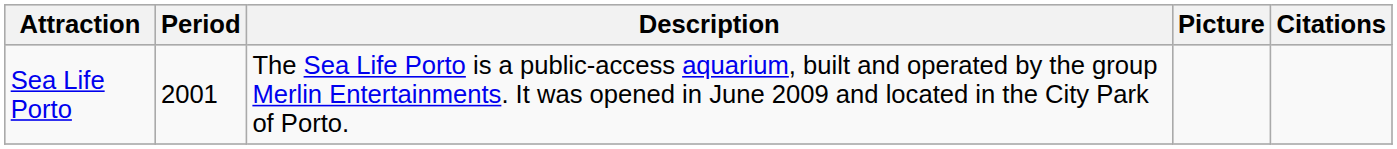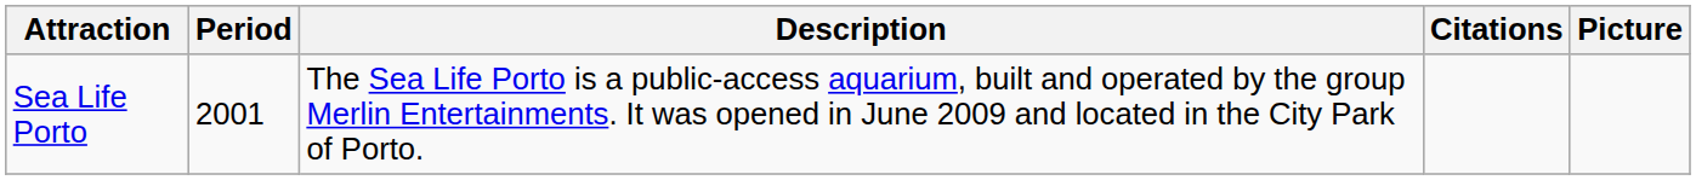 <table class="wikitable">
 <tr>
 <th>Attraction</th>
 <th>Period</th>
 <th>Description</th>
+<th>Citations</th>
 <th>Picture</th>
-<th>Citations</th>
 </tr>
 <tr>
 <td><a href='#'>Sea Life Porto</a></td>
 <td>2001</td>
 <td>The <a href='#'>Sea Life Porto</a> is a public-access <a href='#'>aquarium</a>, built and operated by the group <a href='#'>Merlin Entertainments</a>. It was opened in June 2009 and located in the City Park of Porto.</td>
 <td></td>
 <td></td>
 </tr>
 </table>
